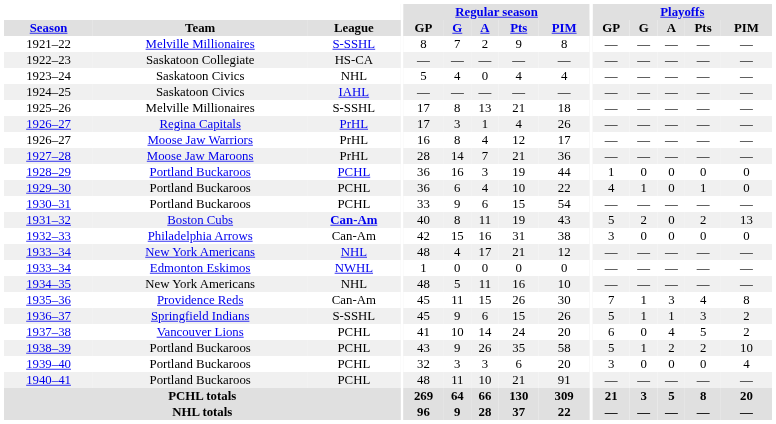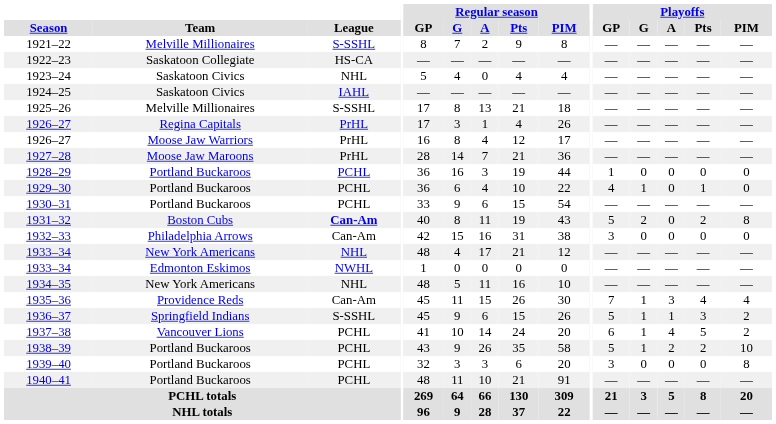 <table border="0" cellpadding="1" cellspacing="0" style="text-align:center; width:60em">
 <tr bgcolor="#e0e0e0">
 <th colspan="3" bgcolor="#ffffff"></th>
 <th rowspan="100" bgcolor="#ffffff"></th>
 <th colspan="5"><a href='#'>Regular season</a></th>
 <th rowspan="100" bgcolor="#ffffff"></th>
 <th colspan="5"><a href='#'>Playoffs</a></th>
 </tr>
 <tr bgcolor="#e0e0e0">
 <th><a href='#'>Season</a></th>
 <th>Team</th>
 <th>League</th>
 <th>GP</th>
 <th><a href='#'>G</a></th>
 <th><a href='#'>A</a></th>
 <th><a href='#'>Pts</a></th>
 <th><a href='#'>PIM</a></th>
 <th>GP</th>
 <th>G</th>
 <th>A</th>
 <th>Pts</th>
 <th>PIM</th>
 </tr>
 <tr>
 <td>1921–22</td>
 <td><a href='#'>Melville Millionaires</a></td>
 <td><a href='#'>S-SSHL</a></td>
 <td>8</td>
 <td>7</td>
 <td>2</td>
 <td>9</td>
 <td>8</td>
 <td>—</td>
 <td>—</td>
 <td>—</td>
 <td>—</td>
 <td>—</td>
 </tr>
 <tr bgcolor="#f0f0f0">
 <td>1922–23</td>
 <td>Saskatoon Collegiate</td>
 <td>HS-CA</td>
 <td>—</td>
 <td>—</td>
 <td>—</td>
 <td>—</td>
 <td>—</td>
 <td>—</td>
 <td>—</td>
 <td>—</td>
 <td>—</td>
 <td>—</td>
 </tr>
 <tr>
 <td>1923–24</td>
 <td>Saskatoon Civics</td>
 <td>NHL</td>
 <td>5</td>
 <td>4</td>
 <td>0</td>
 <td>4</td>
 <td>4</td>
 <td>—</td>
 <td>—</td>
 <td>—</td>
 <td>—</td>
 <td>—</td>
 </tr>
 <tr bgcolor="#f0f0f0">
 <td>1924–25</td>
 <td>Saskatoon Civics</td>
 <td><a href='#'>IAHL</a></td>
 <td>—</td>
 <td>—</td>
 <td>—</td>
 <td>—</td>
 <td>—</td>
 <td>—</td>
 <td>—</td>
 <td>—</td>
 <td>—</td>
 <td>—</td>
 </tr>
 <tr>
 <td>1925–26</td>
 <td>Melville Millionaires</td>
 <td>S-SSHL</td>
 <td>17</td>
 <td>8</td>
 <td>13</td>
 <td>21</td>
 <td>18</td>
 <td>—</td>
 <td>—</td>
 <td>—</td>
 <td>—</td>
 <td>—</td>
 </tr>
 <tr bgcolor="#f0f0f0">
 <td><a href='#'>1926–27</a></td>
 <td><a href='#'>Regina Capitals</a></td>
 <td><a href='#'>PrHL</a></td>
 <td>17</td>
 <td>3</td>
 <td>1</td>
 <td>4</td>
 <td>26</td>
 <td>—</td>
 <td>—</td>
 <td>—</td>
 <td>—</td>
 <td>—</td>
 </tr>
 <tr>
 <td>1926–27</td>
 <td><a href='#'>Moose Jaw Warriors</a></td>
 <td>PrHL</td>
 <td>16</td>
 <td>8</td>
 <td>4</td>
 <td>12</td>
 <td>17</td>
 <td>—</td>
 <td>—</td>
 <td>—</td>
 <td>—</td>
 <td>—</td>
 </tr>
 <tr bgcolor="#f0f0f0">
 <td><a href='#'>1927–28</a></td>
 <td><a href='#'>Moose Jaw Maroons</a></td>
 <td>PrHL</td>
 <td>28</td>
 <td>14</td>
 <td>7</td>
 <td>21</td>
 <td>36</td>
 <td>—</td>
 <td>—</td>
 <td>—</td>
 <td>—</td>
 <td>—</td>
 </tr>
 <tr>
 <td><a href='#'>1928–29</a></td>
 <td><a href='#'>Portland Buckaroos</a></td>
 <td><a href='#'>PCHL</a></td>
 <td>36</td>
 <td>16</td>
 <td>3</td>
 <td>19</td>
 <td>44</td>
 <td>1</td>
 <td>0</td>
 <td>0</td>
 <td>0</td>
 <td>0</td>
 </tr>
 <tr bgcolor="#f0f0f0">
 <td><a href='#'>1929–30</a></td>
 <td>Portland Buckaroos</td>
 <td>PCHL</td>
 <td>36</td>
 <td>6</td>
 <td>4</td>
 <td>10</td>
 <td>22</td>
 <td>4</td>
 <td>1</td>
 <td>0</td>
 <td>1</td>
 <td>0</td>
 </tr>
 <tr>
 <td><a href='#'>1930–31</a></td>
 <td>Portland Buckaroos</td>
 <td>PCHL</td>
 <td>33</td>
 <td>9</td>
 <td>6</td>
 <td>15</td>
 <td>54</td>
 <td>—</td>
 <td>—</td>
 <td>—</td>
 <td>—</td>
 <td>—</td>
 </tr>
 <tr bgcolor="#f0f0f0">
 <td><a href='#'>1931–32</a></td>
 <td><a href='#'>Boston Cubs</a></td>
 <td><strong><a href='#'>Can-Am</a></strong></td>
 <td>40</td>
 <td>8</td>
 <td>11</td>
 <td>19</td>
 <td>43</td>
 <td>5</td>
 <td>2</td>
 <td>0</td>
 <td>2</td>
-<td>13</td>
+<td>8</td>
 </tr>
 <tr>
 <td><a href='#'>1932–33</a></td>
 <td><a href='#'>Philadelphia Arrows</a></td>
 <td>Can-Am</td>
 <td>42</td>
 <td>15</td>
 <td>16</td>
 <td>31</td>
 <td>38</td>
 <td>3</td>
 <td>0</td>
 <td>0</td>
 <td>0</td>
 <td>0</td>
 </tr>
 <tr bgcolor="#f0f0f0">
 <td><a href='#'>1933–34</a></td>
 <td><a href='#'>New York Americans</a></td>
 <td><a href='#'>NHL</a></td>
 <td>48</td>
 <td>4</td>
 <td>17</td>
 <td>21</td>
 <td>12</td>
 <td>—</td>
 <td>—</td>
 <td>—</td>
 <td>—</td>
 <td>—</td>
 </tr>
 <tr>
 <td><a href='#'>1933–34</a></td>
 <td><a href='#'>Edmonton Eskimos</a></td>
 <td><a href='#'>NWHL</a></td>
 <td>1</td>
 <td>0</td>
 <td>0</td>
 <td>0</td>
 <td>0</td>
 <td>—</td>
 <td>—</td>
 <td>—</td>
 <td>—</td>
 <td>—</td>
 </tr>
 <tr bgcolor="#f0f0f0">
 <td><a href='#'>1934–35</a></td>
 <td>New York Americans</td>
 <td>NHL</td>
 <td>48</td>
 <td>5</td>
 <td>11</td>
 <td>16</td>
 <td>10</td>
 <td>—</td>
 <td>—</td>
 <td>—</td>
 <td>—</td>
 <td>—</td>
 </tr>
 <tr>
 <td><a href='#'>1935–36</a></td>
 <td><a href='#'>Providence Reds</a></td>
 <td>Can-Am</td>
 <td>45</td>
 <td>11</td>
 <td>15</td>
 <td>26</td>
 <td>30</td>
 <td>7</td>
 <td>1</td>
 <td>3</td>
 <td>4</td>
-<td>8</td>
+<td>4</td>
 </tr>
 <tr bgcolor="#f0f0f0">
 <td><a href='#'>1936–37</a></td>
 <td><a href='#'>Springfield Indians</a></td>
 <td>S-SSHL</td>
 <td>45</td>
 <td>9</td>
 <td>6</td>
 <td>15</td>
 <td>26</td>
 <td>5</td>
 <td>1</td>
 <td>1</td>
 <td>3</td>
 <td>2</td>
 </tr>
 <tr>
 <td><a href='#'>1937–38</a></td>
 <td><a href='#'>Vancouver Lions</a></td>
 <td>PCHL</td>
 <td>41</td>
 <td>10</td>
 <td>14</td>
 <td>24</td>
 <td>20</td>
 <td>6</td>
-<td>0</td>
+<td>1</td>
 <td>4</td>
 <td>5</td>
 <td>2</td>
 </tr>
 <tr bgcolor="#f0f0f0">
 <td><a href='#'>1938–39</a></td>
 <td>Portland Buckaroos</td>
 <td>PCHL</td>
 <td>43</td>
 <td>9</td>
 <td>26</td>
 <td>35</td>
 <td>58</td>
 <td>5</td>
 <td>1</td>
 <td>2</td>
 <td>2</td>
 <td>10</td>
 </tr>
 <tr>
 <td><a href='#'>1939–40</a></td>
 <td>Portland Buckaroos</td>
 <td>PCHL</td>
 <td>32</td>
 <td>3</td>
 <td>3</td>
 <td>6</td>
 <td>20</td>
 <td>3</td>
 <td>0</td>
 <td>0</td>
 <td>0</td>
-<td>4</td>
+<td>8</td>
 </tr>
 <tr bgcolor="#f0f0f0">
 <td><a href='#'>1940–41</a></td>
 <td>Portland Buckaroos</td>
 <td>PCHL</td>
 <td>48</td>
 <td>11</td>
 <td>10</td>
 <td>21</td>
 <td>91</td>
 <td>—</td>
 <td>—</td>
 <td>—</td>
 <td>—</td>
 <td>—</td>
 </tr>
 <tr bgcolor="#e0e0e0">
 <th colspan="3">PCHL totals</th>
 <th>269</th>
 <th>64</th>
 <th>66</th>
 <th>130</th>
 <th>309</th>
 <th>21</th>
 <th>3</th>
 <th>5</th>
 <th>8</th>
 <th>20</th>
 </tr>
 <tr bgcolor="#e0e0e0">
 <th colspan="3">NHL totals</th>
 <th>96</th>
 <th>9</th>
 <th>28</th>
 <th>37</th>
 <th>22</th>
 <th>—</th>
 <th>—</th>
 <th>—</th>
 <th>—</th>
 <th>—</th>
 </tr>
 </table>
